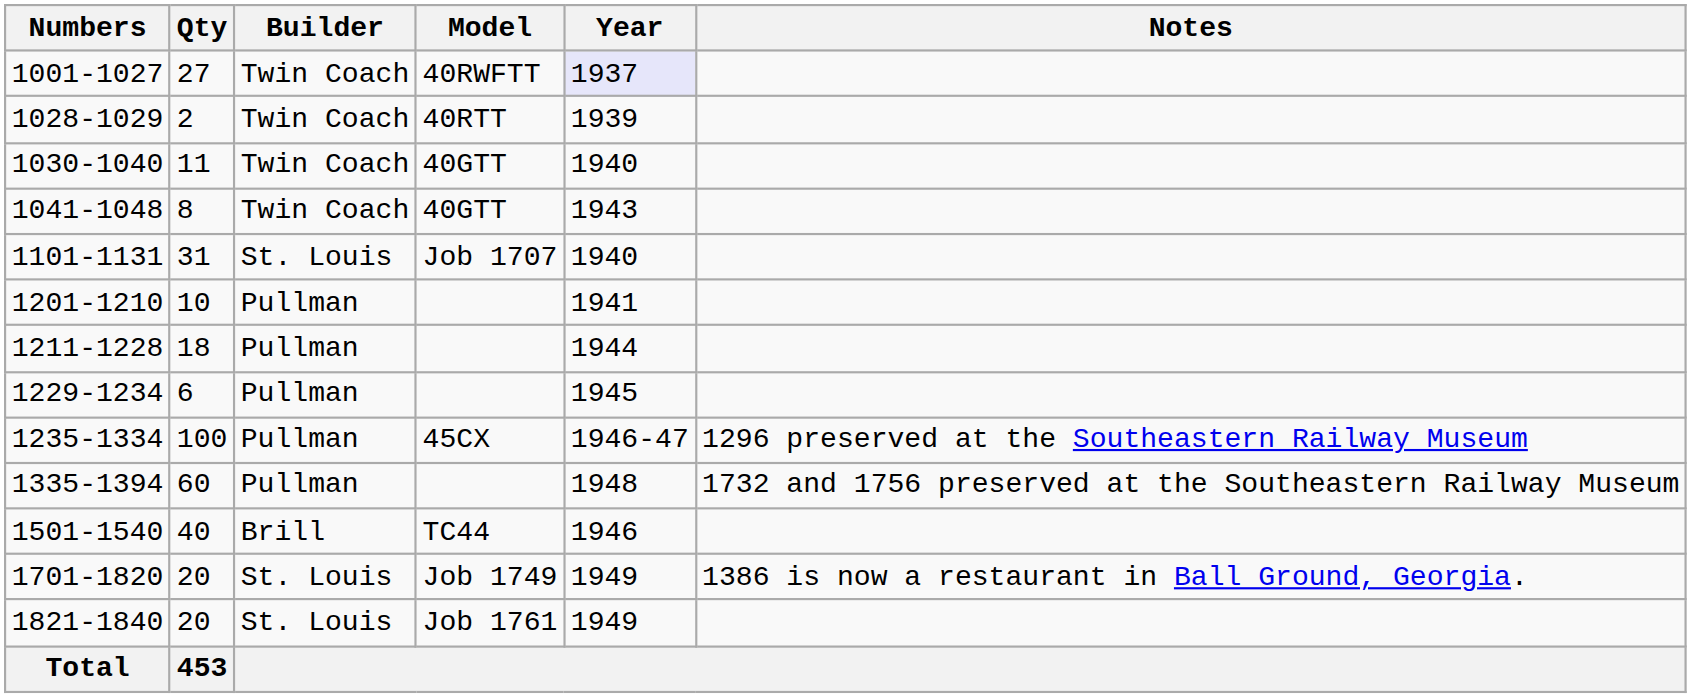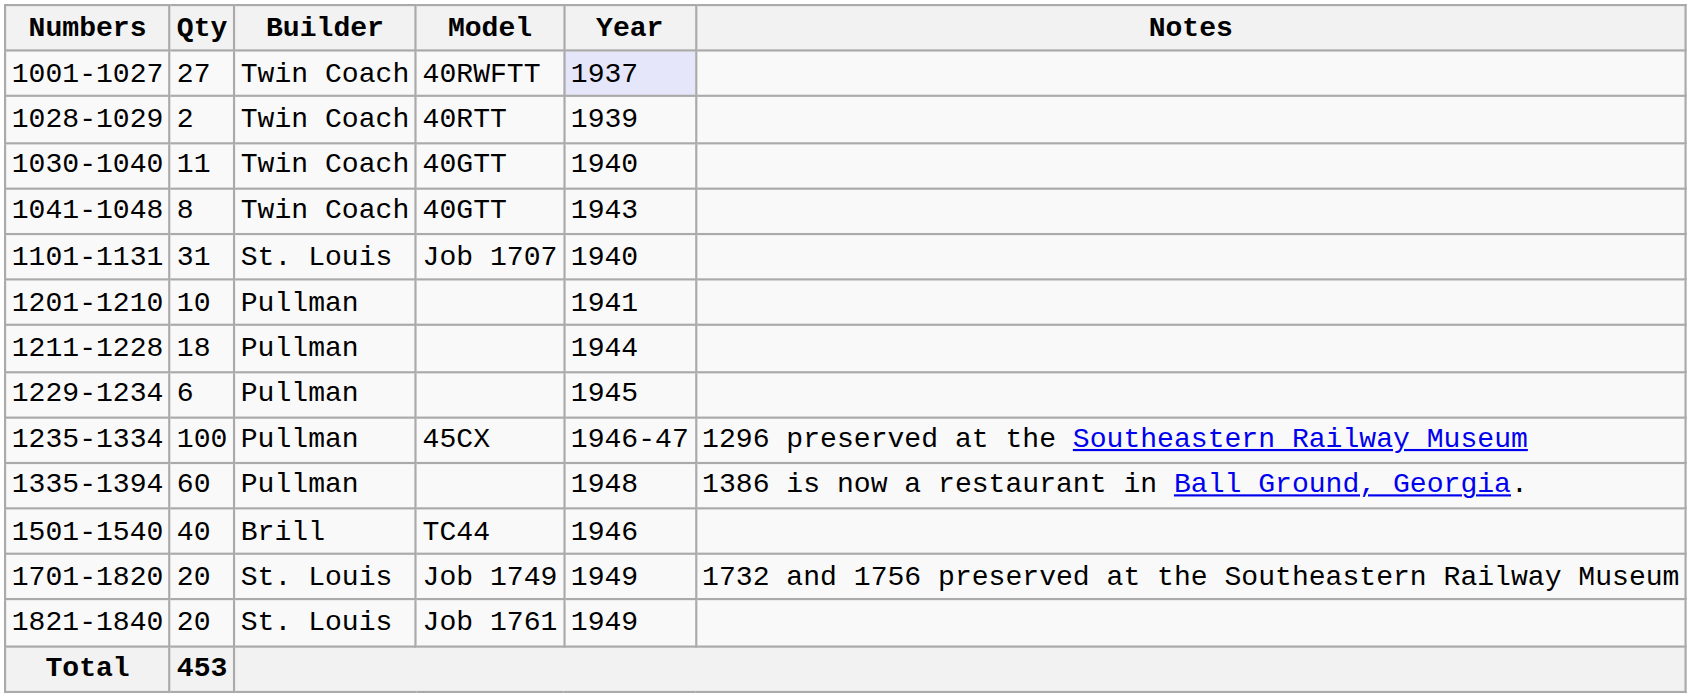 <table class=wikitable>
 <tr>
 <th>Numbers</th>
 <th>Qty</th>
 <th>Builder</th>
 <th>Model</th>
 <th>Year</th>
 <th>Notes</th>
 </tr>
 <tr>
 <td>1001-1027</td>
 <td>27</td>
 <td>Twin Coach</td>
 <td>40RWFTT</td>
 <td style="background: lavender;">1937</td>
 <td></td>
 </tr>
 <tr>
 <td>1028-1029</td>
 <td>2</td>
 <td>Twin Coach</td>
 <td>40RTT</td>
 <td>1939</td>
 <td></td>
 </tr>
 <tr>
 <td>1030-1040</td>
 <td>11</td>
 <td>Twin Coach</td>
 <td>40GTT</td>
 <td>1940</td>
 <td></td>
 </tr>
 <tr>
 <td>1041-1048</td>
 <td>8</td>
 <td>Twin Coach</td>
 <td>40GTT</td>
 <td>1943</td>
 <td></td>
 </tr>
 <tr>
 <td>1101-1131</td>
 <td>31</td>
 <td>St. Louis</td>
 <td>Job 1707</td>
 <td>1940</td>
 <td></td>
 </tr>
 <tr>
 <td>1201-1210</td>
 <td>10</td>
 <td>Pullman</td>
 <td></td>
 <td>1941</td>
 <td></td>
 </tr>
 <tr>
 <td>1211-1228</td>
 <td>18</td>
 <td>Pullman</td>
 <td></td>
 <td>1944</td>
 <td></td>
 </tr>
 <tr>
 <td>1229-1234</td>
 <td>6</td>
 <td>Pullman</td>
 <td></td>
 <td>1945</td>
 <td></td>
 </tr>
 <tr>
 <td>1235-1334</td>
 <td>100</td>
 <td>Pullman</td>
 <td>45CX</td>
 <td>1946-47</td>
 <td>1296 preserved at the <a href='#'>Southeastern Railway Museum</a></td>
 </tr>
 <tr>
 <td>1335-1394</td>
 <td>60</td>
 <td>Pullman</td>
 <td></td>
 <td>1948</td>
-<td>1732 and 1756 preserved at the Southeastern Railway Museum</td>
+<td>1386 is now a restaurant in <a href='#'>Ball Ground, Georgia</a>.</td>
 </tr>
 <tr>
 <td>1501-1540</td>
 <td>40</td>
 <td>Brill</td>
 <td>TC44</td>
 <td>1946</td>
 <td></td>
 </tr>
 <tr>
 <td>1701-1820</td>
 <td>20</td>
 <td>St. Louis</td>
 <td>Job 1749</td>
 <td>1949</td>
-<td>1386 is now a restaurant in <a href='#'>Ball Ground, Georgia</a>.</td>
+<td>1732 and 1756 preserved at the Southeastern Railway Museum</td>
 </tr>
 <tr>
 <td>1821-1840</td>
 <td>20</td>
 <td>St. Louis</td>
 <td>Job 1761</td>
 <td>1949</td>
 <td></td>
 </tr>
 <tr>
 <th>Total</th>
 <th>453</th>
 <th colspan=4></th>
 </tr>
 </table>
